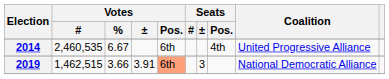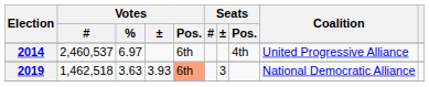 <table class="wikitable sortable">
 <tr>
 <th rowspan="2">Election</th>
 <th colspan="4">Votes</th>
 <th colspan="3">Seats</th>
 <th rowspan="2">Coalition</th>
 <th rowspan="2"></th>
 </tr>
 <tr>
 <th>#</th>
 <th>%</th>
 <th>±</th>
 <th>Pos.</th>
 <th>#</th>
 <th>±</th>
 <th>Pos.</th>
 </tr>
 <tr>
 </tr>
 <tr>
 <th><a href='#'>2014</a></th>
-<td>2,460,535</td>
-<td>6.67</td>
+<td>2,460,537</td>
+<td>6.97</td>
 <td></td>
 <td>6th</td>
 <td></td>
 <td></td>
 <td>4th</td>
 <td><a href='#'>United Progressive Alliance</a></td>
 <td></td>
 </tr>
 <tr>
 </tr>
 <tr>
 <th><a href='#'>2019</a></th>
-<td>1,462,515</td>
-<td>3.66</td>
-<td> 3.91</td>
+<td>1,462,518</td>
+<td>3.63</td>
+<td> 3.93</td>
 <td style="background: lightsalmon;">6th</td>
 <td></td>
 <td> 3</td>
 <td></td>
 <td><a href='#'>National Democratic Alliance</a></td>
 <td></td>
 </tr>
 <tr>
 </tr>
 <tr>
 </tr>
 <tr>
 </tr>
 </table>
